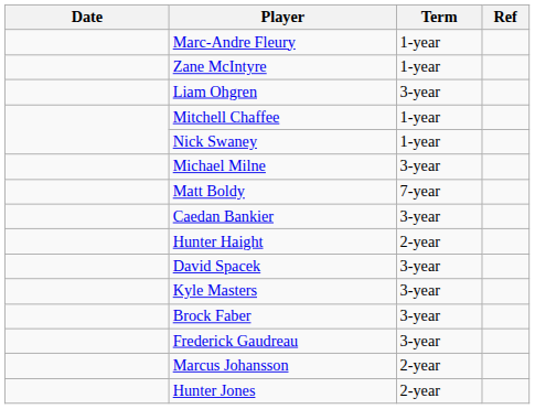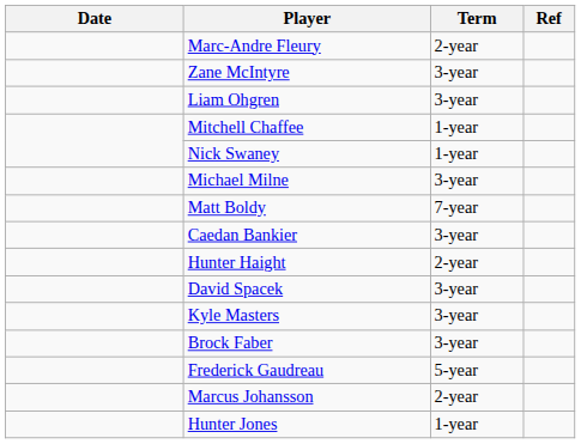 <table class="wikitable">
 <tr>
 <th style="width: 10em;">Date</th>
 <th style="width: 14em;">Player</th>
 <th style="width: 5em;">Term</th>
 <th style="width: 2.5em;">Ref</th>
 </tr>
 <tr>
 <td></td>
 <td><a href='#'>Marc-Andre Fleury</a></td>
-<td>1-year</td>
+<td>2-year</td>
 <td></td>
 </tr>
 <tr>
 <td></td>
 <td><a href='#'>Zane McIntyre</a></td>
-<td>1-year</td>
+<td>3-year</td>
 <td></td>
 </tr>
 <tr>
 <td></td>
 <td><a href='#'>Liam Ohgren</a></td>
 <td>3-year</td>
 <td></td>
 </tr>
 <tr>
 <td rowspan=2></td>
 <td><a href='#'>Mitchell Chaffee</a></td>
 <td>1-year</td>
 <td></td>
 </tr>
 <tr>
 <td><a href='#'>Nick Swaney</a></td>
 <td>1-year</td>
 <td></td>
 </tr>
 <tr>
 <td></td>
 <td><a href='#'>Michael Milne</a></td>
 <td>3-year</td>
 <td></td>
 </tr>
 <tr>
 <td></td>
 <td><a href='#'>Matt Boldy</a></td>
 <td>7-year</td>
 <td></td>
 </tr>
 <tr>
 <td></td>
 <td><a href='#'>Caedan Bankier</a></td>
 <td>3-year</td>
 <td></td>
 </tr>
 <tr>
 <td></td>
 <td><a href='#'>Hunter Haight</a></td>
 <td>2-year</td>
 <td></td>
 </tr>
 <tr>
 <td></td>
 <td><a href='#'>David Spacek</a></td>
 <td>3-year</td>
 <td></td>
 </tr>
 <tr>
 <td></td>
 <td><a href='#'>Kyle Masters</a></td>
 <td>3-year</td>
 <td></td>
 </tr>
 <tr>
 <td></td>
 <td><a href='#'>Brock Faber</a></td>
 <td>3-year</td>
 <td></td>
 </tr>
 <tr>
 <td></td>
 <td><a href='#'>Frederick Gaudreau</a></td>
-<td>3-year</td>
+<td>5-year</td>
 <td></td>
 </tr>
 <tr>
 <td></td>
 <td><a href='#'>Marcus Johansson</a></td>
 <td>2-year</td>
 <td></td>
 </tr>
 <tr>
 <td></td>
 <td><a href='#'>Hunter Jones</a></td>
-<td>2-year</td>
+<td>1-year</td>
 <td></td>
 </tr>
 </table>
